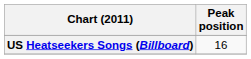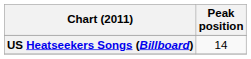 <table class="wikitable sortable plainrowheaders" style="text-align:center">
 <tr>
 <th scope="col">Chart (2011)</th>
 <th scope="col">Peak<br>position</th>
 </tr>
 <tr>
 </tr>
 <tr>
 <th scope="row">US <a href='#'>Heatseekers Songs</a> (<em><a href='#'>Billboard</a></em>)</th>
-<td style="text-align:center;">16</td>
+<td style="text-align:center;">14</td>
 </tr>
 <tr>
 </tr>
 </table>
